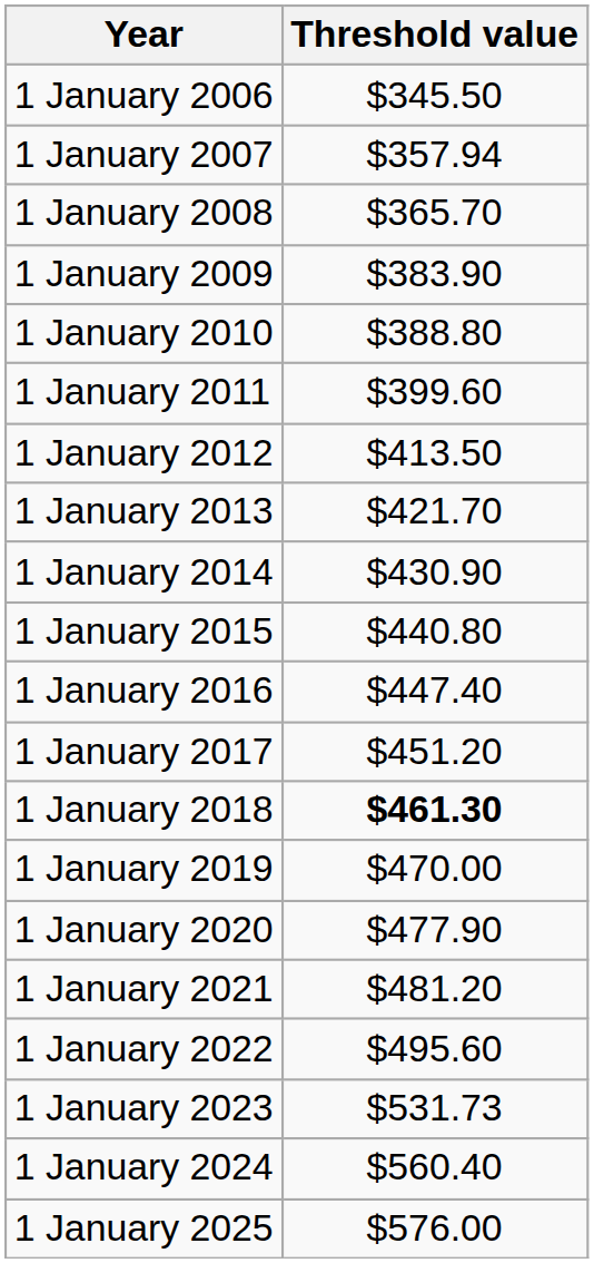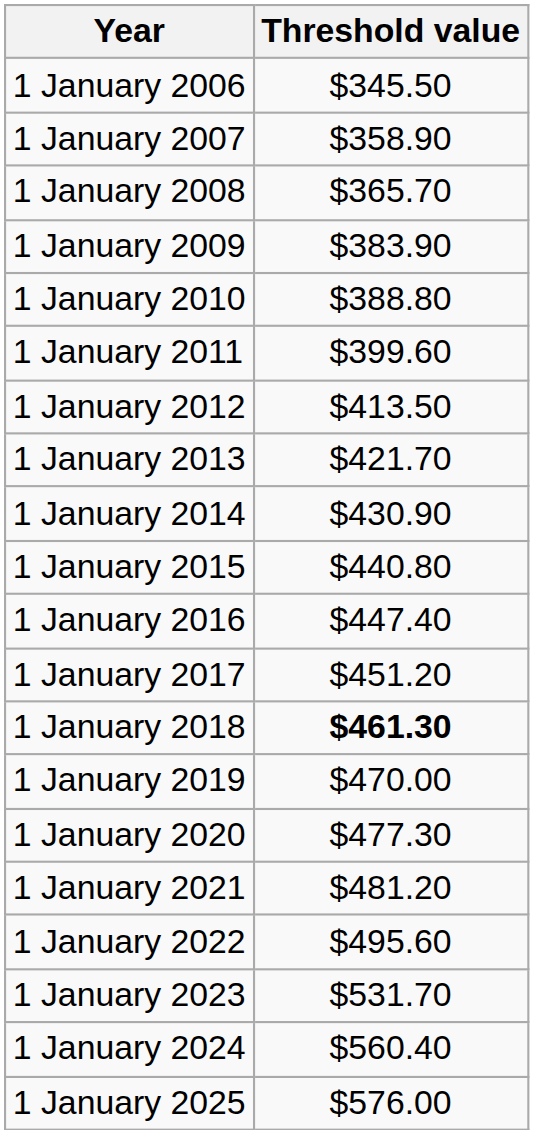 <table class="wikitable sortable">
 <tr>
 <th>Year</th>
 <th>Threshold value</th>
 </tr>
 <tr>
 <td>1 January 2006</td>
 <td style="text-align: center;">$345.50</td>
 </tr>
 <tr>
 <td>1 January 2007</td>
-<td style="text-align: center;">$357.94</td>
+<td style="text-align: center;">$358.90</td>
 </tr>
 <tr>
 <td>1 January 2008</td>
 <td style="text-align: center;">$365.70</td>
 </tr>
 <tr>
 <td>1 January 2009</td>
 <td style="text-align: center;">$383.90</td>
 </tr>
 <tr>
 <td>1 January 2010</td>
 <td style="text-align: center;">$388.80</td>
 </tr>
 <tr>
 <td>1 January 2011</td>
 <td style="text-align: center;">$399.60</td>
 </tr>
 <tr>
 <td>1 January 2012</td>
 <td style="text-align: center;">$413.50</td>
 </tr>
 <tr>
 <td>1 January 2013</td>
 <td style="text-align: center;">$421.70</td>
 </tr>
 <tr>
 <td>1 January 2014</td>
 <td style="text-align: center;">$430.90</td>
 </tr>
 <tr>
 <td>1 January 2015</td>
 <td style="text-align: center;">$440.80</td>
 </tr>
 <tr>
 <td>1 January 2016</td>
 <td style="text-align: center;">$447.40</td>
 </tr>
 <tr>
 <td>1 January 2017</td>
 <td style="text-align: center;">$451.20</td>
 </tr>
 <tr>
 <td>1 January 2018</td>
 <td style="text-align: center;"><strong>$461.30</strong></td>
 </tr>
 <tr>
 <td>1 January 2019</td>
 <td style="text-align: center;">$470.00</td>
 </tr>
 <tr>
 <td>1 January 2020</td>
-<td style="text-align: center;">$477.90</td>
+<td style="text-align: center;">$477.30</td>
 </tr>
 <tr>
 <td>1 January 2021</td>
 <td style="text-align: center;">$481.20</td>
 </tr>
 <tr>
 <td>1 January 2022</td>
 <td style="text-align: center;">$495.60</td>
 </tr>
 <tr>
 <td>1 January 2023</td>
-<td style="text-align: center;">$531.73</td>
+<td style="text-align: center;">$531.70</td>
 </tr>
 <tr>
 <td>1 January 2024</td>
 <td style="text-align: center;">$560.40</td>
 </tr>
 <tr>
 <td>1 January 2025</td>
 <td style="text-align: center;">$576.00</td>
 </tr>
 </table>
